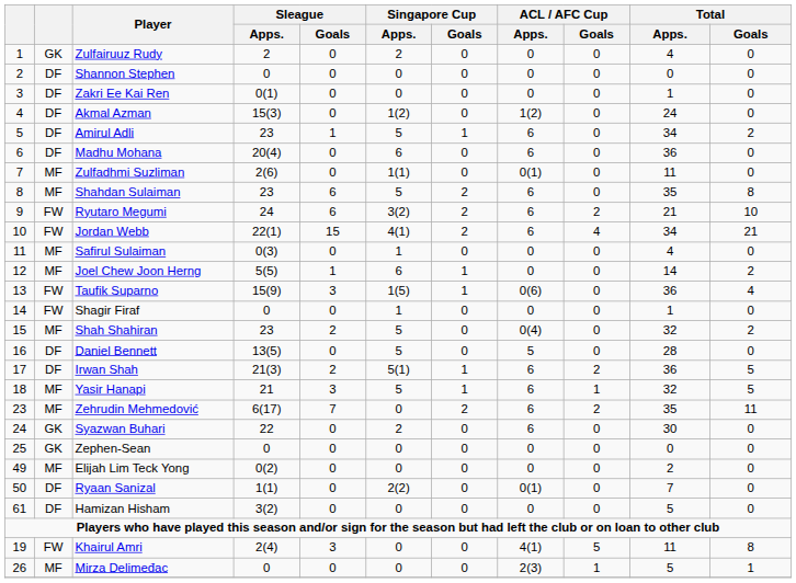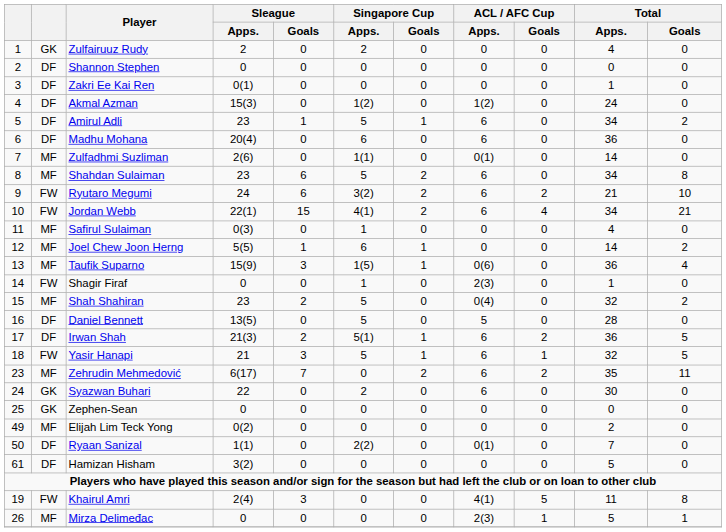 <table class="wikitable" style="text-align:center; font-size:100%; width:80%;">
 <tr>
 <th rowspan=2></th>
 <th rowspan=2></th>
 <th rowspan=2 width="200">Player</th>
 <th colspan=2 width="105">Sleague</th>
 <th colspan=2 width="105">Singapore Cup</th>
 <th colspan=2 width="105">ACL / AFC Cup</th>
 <th colspan=2 width="130">Total</th>
 </tr>
 <tr>
 <th>Apps.</th>
 <th>Goals</th>
 <th>Apps.</th>
 <th>Goals</th>
 <th>Apps.</th>
 <th>Goals</th>
 <th>Apps.</th>
 <th>Goals</th>
 </tr>
 <tr>
 <td>1</td>
 <td>GK</td>
 <td align="left"> <a href='#'>Zulfairuuz Rudy</a></td>
 <td>2</td>
 <td>0</td>
 <td>2</td>
 <td>0</td>
 <td>0</td>
 <td>0</td>
 <td>4</td>
 <td>0</td>
 </tr>
 <tr>
 <td>2</td>
 <td>DF</td>
 <td align="left"> <a href='#'>Shannon Stephen</a></td>
 <td>0</td>
 <td>0</td>
 <td>0</td>
 <td>0</td>
 <td>0</td>
 <td>0</td>
 <td>0</td>
 <td>0</td>
 </tr>
 <tr>
 <td>3</td>
 <td>DF</td>
 <td align="left"> <a href='#'>Zakri Ee Kai Ren</a></td>
 <td>0(1)</td>
 <td>0</td>
 <td>0</td>
 <td>0</td>
 <td>0</td>
 <td>0</td>
 <td>1</td>
 <td>0</td>
 </tr>
 <tr>
 <td>4</td>
 <td>DF</td>
 <td align="left"> <a href='#'>Akmal Azman</a></td>
 <td>15(3)</td>
 <td>0</td>
 <td>1(2)</td>
 <td>0</td>
 <td>1(2)</td>
 <td>0</td>
 <td>24</td>
 <td>0</td>
 </tr>
 <tr>
 <td>5</td>
 <td>DF</td>
 <td align="left"> <a href='#'>Amirul Adli</a></td>
 <td>23</td>
 <td>1</td>
 <td>5</td>
 <td>1</td>
 <td>6</td>
 <td>0</td>
 <td>34</td>
 <td>2</td>
 </tr>
 <tr>
 <td>6</td>
 <td>DF</td>
 <td align="left"> <a href='#'>Madhu Mohana</a></td>
 <td>20(4)</td>
 <td>0</td>
 <td>6</td>
 <td>0</td>
 <td>6</td>
 <td>0</td>
 <td>36</td>
 <td>0</td>
 </tr>
 <tr>
 <td>7</td>
 <td>MF</td>
 <td align="left"> <a href='#'>Zulfadhmi Suzliman</a></td>
 <td>2(6)</td>
 <td>0</td>
 <td>1(1)</td>
 <td>0</td>
 <td>0(1)</td>
 <td>0</td>
-<td>11</td>
+<td>14</td>
 <td>0</td>
 </tr>
 <tr>
 <td>8</td>
 <td>MF</td>
 <td align="left"> <a href='#'>Shahdan Sulaiman</a></td>
 <td>23</td>
 <td>6</td>
 <td>5</td>
 <td>2</td>
 <td>6</td>
 <td>0</td>
-<td>35</td>
+<td>34</td>
 <td>8</td>
 </tr>
 <tr>
 <td>9</td>
 <td>FW</td>
 <td align="left"> <a href='#'>Ryutaro Megumi</a></td>
 <td>24</td>
 <td>6</td>
 <td>3(2)</td>
 <td>2</td>
 <td>6</td>
 <td>2</td>
 <td>21</td>
 <td>10</td>
 </tr>
 <tr>
 <td>10</td>
 <td>FW</td>
 <td align="left"> <a href='#'>Jordan Webb</a></td>
 <td>22(1)</td>
 <td>15</td>
 <td>4(1)</td>
 <td>2</td>
 <td>6</td>
 <td>4</td>
 <td>34</td>
 <td>21</td>
 </tr>
 <tr>
 <td>11</td>
 <td>MF</td>
 <td align="left"> <a href='#'>Safirul Sulaiman</a></td>
 <td>0(3)</td>
 <td>0</td>
 <td>1</td>
 <td>0</td>
 <td>0</td>
 <td>0</td>
 <td>4</td>
 <td>0</td>
 </tr>
 <tr>
 <td>12</td>
 <td>MF</td>
 <td align="left"> <a href='#'>Joel Chew Joon Herng</a></td>
 <td>5(5)</td>
 <td>1</td>
 <td>6</td>
 <td>1</td>
 <td>0</td>
 <td>0</td>
 <td>14</td>
 <td>2</td>
 </tr>
 <tr>
 <td>13</td>
-<td>FW</td>
+<td>MF</td>
 <td align="left"> <a href='#'>Taufik Suparno</a></td>
 <td>15(9)</td>
 <td>3</td>
 <td>1(5)</td>
 <td>1</td>
 <td>0(6)</td>
 <td>0</td>
 <td>36</td>
 <td>4</td>
 </tr>
 <tr>
 <td>14</td>
 <td>FW</td>
 <td align="left"> Shagir Firaf</td>
 <td>0</td>
 <td>0</td>
 <td>1</td>
 <td>0</td>
-<td>0</td>
+<td>2(3)</td>
 <td>0</td>
 <td>1</td>
 <td>0</td>
 </tr>
 <tr>
 <td>15</td>
 <td>MF</td>
 <td align="left"> <a href='#'>Shah Shahiran</a></td>
 <td>23</td>
 <td>2</td>
 <td>5</td>
 <td>0</td>
 <td>0(4)</td>
 <td>0</td>
 <td>32</td>
 <td>2</td>
 </tr>
 <tr>
 <td>16</td>
 <td>DF</td>
 <td align="left"> <a href='#'>Daniel Bennett</a></td>
 <td>13(5)</td>
 <td>0</td>
 <td>5</td>
 <td>0</td>
 <td>5</td>
 <td>0</td>
 <td>28</td>
 <td>0</td>
 </tr>
 <tr>
 <td>17</td>
 <td>DF</td>
 <td align="left"> <a href='#'>Irwan Shah</a></td>
 <td>21(3)</td>
 <td>2</td>
 <td>5(1)</td>
 <td>1</td>
 <td>6</td>
 <td>2</td>
 <td>36</td>
 <td>5</td>
 </tr>
 <tr>
 <td>18</td>
-<td>MF</td>
+<td>FW</td>
 <td align="left"> <a href='#'>Yasir Hanapi</a></td>
 <td>21</td>
 <td>3</td>
 <td>5</td>
 <td>1</td>
 <td>6</td>
 <td>1</td>
 <td>32</td>
 <td>5</td>
 </tr>
 <tr>
 <td>23</td>
 <td>MF</td>
 <td align="left"> <a href='#'>Zehrudin Mehmedović</a></td>
 <td>6(17)</td>
 <td>7</td>
 <td>0</td>
 <td>2</td>
 <td>6</td>
 <td>2</td>
 <td>35</td>
 <td>11</td>
 </tr>
 <tr>
 <td>24</td>
 <td>GK</td>
 <td align="left"> <a href='#'>Syazwan Buhari</a></td>
 <td>22</td>
 <td>0</td>
 <td>2</td>
 <td>0</td>
 <td>6</td>
 <td>0</td>
 <td>30</td>
 <td>0</td>
 </tr>
 <tr>
 <td>25</td>
 <td>GK</td>
 <td align="left"> Zephen-Sean</td>
 <td>0</td>
 <td>0</td>
 <td>0</td>
 <td>0</td>
 <td>0</td>
 <td>0</td>
 <td>0</td>
 <td>0</td>
 </tr>
 <tr>
 <td>49</td>
 <td>MF</td>
 <td align="left"> Elijah Lim Teck Yong</td>
 <td>0(2)</td>
 <td>0</td>
 <td>0</td>
 <td>0</td>
 <td>0</td>
 <td>0</td>
 <td>2</td>
 <td>0</td>
 </tr>
 <tr>
 <td>50</td>
 <td>DF</td>
 <td align="left"> <a href='#'>Ryaan Sanizal</a></td>
 <td>1(1)</td>
 <td>0</td>
 <td>2(2)</td>
 <td>0</td>
 <td>0(1)</td>
 <td>0</td>
 <td>7</td>
 <td>0</td>
 </tr>
 <tr>
 <td>61</td>
 <td>DF</td>
 <td align="left"> Hamizan Hisham</td>
 <td>3(2)</td>
 <td>0</td>
 <td>0</td>
 <td>0</td>
 <td>0</td>
 <td>0</td>
 <td>5</td>
 <td>0</td>
 </tr>
 <tr>
 <td colspan="17"><strong>Players who have played this season and/or sign for the season but had left the club or on loan to other club</strong></td>
 </tr>
 <tr>
 <td>19</td>
 <td>FW</td>
 <td align="left"> <a href='#'>Khairul Amri</a></td>
 <td>2(4)</td>
 <td>3</td>
 <td>0</td>
 <td>0</td>
 <td>4(1)</td>
 <td>5</td>
 <td>11</td>
 <td>8</td>
 </tr>
 <tr>
 <td>26</td>
 <td>MF</td>
 <td align="left"> <a href='#'>Mirza Delimeđac</a></td>
 <td>0</td>
 <td>0</td>
 <td>0</td>
 <td>0</td>
 <td>2(3)</td>
 <td>1</td>
 <td>5</td>
 <td>1</td>
 </tr>
 <tr>
 </tr>
 </table>
